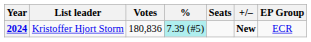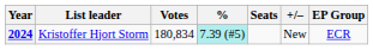 <table class="wikitable" style="text-align:center">
 <tr>
 <th>Year</th>
 <th>List leader</th>
 <th>Votes</th>
 <th>%</th>
 <th>Seats</th>
 <th>+/–</th>
 <th>EP Group</th>
 </tr>
 <tr>
 <th><a href='#'>2024</a></th>
 <td><a href='#'>Kristoffer Hjort Storm</a></td>
-<td>180,836</td>
+<td>180,834</td>
 <td style="background: paleturquoise;">7.39 (#5)</td>
 <td></td>
-<td><strong>New</strong></td>
+<td>New</td>
 <td><a href='#'>ECR</a></td>
 </tr>
 </table>
